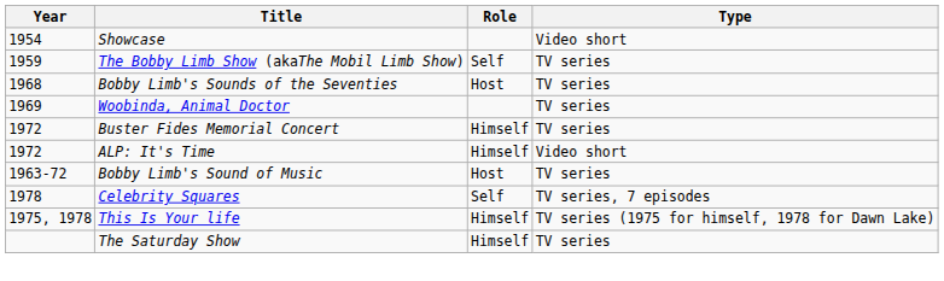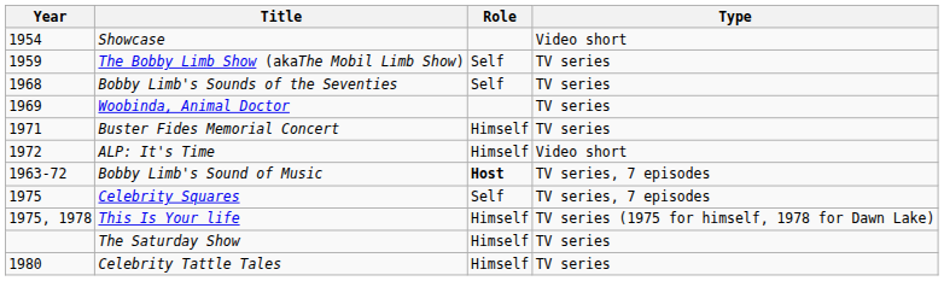 <table class="wikitable">
 <tr>
 <th>Year</th>
 <th>Title</th>
 <th>Role</th>
 <th>Type</th>
 </tr>
 <tr>
 <td>1954</td>
 <td><em>Showcase</em></td>
 <td></td>
 <td>Video short</td>
 </tr>
 <tr>
 <td>1959</td>
 <td><em><a href='#'>The Bobby Limb Show</a></em> (aka<em>The Mobil Limb Show</em>)</td>
 <td>Self</td>
 <td>TV series</td>
 </tr>
 <tr>
 <td>1968</td>
 <td><em>Bobby Limb's Sounds of the Seventies</em></td>
-<td>Host</td>
+<td>Self</td>
 <td>TV series</td>
 </tr>
 <tr>
 <td>1969</td>
 <td><em><a href='#'>Woobinda, Animal Doctor</a></em></td>
 <td></td>
 <td>TV series</td>
 </tr>
 <tr>
-<td>1972</td>
+<td>1971</td>
 <td><em>Buster Fides Memorial Concert</em></td>
 <td>Himself</td>
 <td>TV series</td>
 </tr>
 <tr>
 <td>1972</td>
 <td><em>ALP: It's Time</em></td>
 <td>Himself</td>
 <td>Video short</td>
 </tr>
 <tr>
 <td>1963-72</td>
 <td><em>Bobby Limb's Sound of Music</em></td>
-<td>Host</td>
-<td>TV series</td>
+<td><strong>Host</strong></td>
+<td>TV series, 7 episodes</td>
 </tr>
 <tr>
-<td>1978</td>
+<td>1975</td>
 <td><em><a href='#'>Celebrity Squares</a></em></td>
 <td>Self</td>
 <td>TV series, 7 episodes</td>
 </tr>
 <tr>
 <td>1975, 1978</td>
 <td><em><a href='#'>This Is Your life</a></em></td>
 <td>Himself</td>
 <td>TV series (1975 for himself, 1978 for Dawn Lake)</td>
 </tr>
 <tr>
 <td></td>
 <td><em>The Saturday Show</em></td>
 <td>Himself</td>
 <td>TV series</td>
 </tr>
+<tr>
+<td>1980</td>
+<td><em>Celebrity Tattle Tales</em></td>
+<td>Himself</td>
+<td>TV series</td>
+</tr>
 </table>
